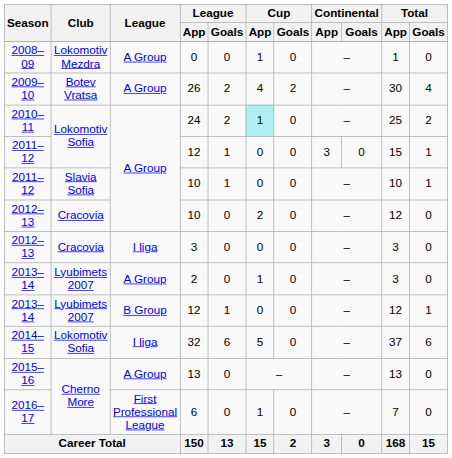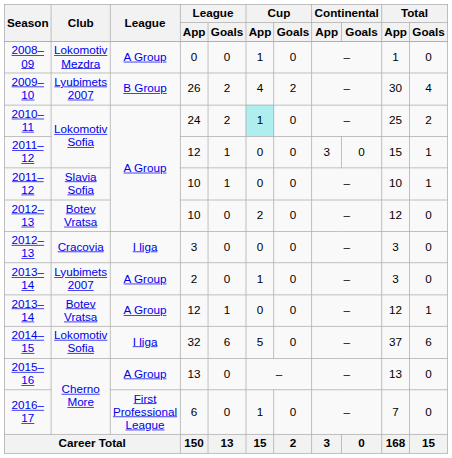 <table class="wikitable">
 <tr>
 <th rowspan=2>Season</th>
 <th ! rowspan=2>Club</th>
 <th ! rowspan=2>League</th>
 <th ! colspan=2>League</th>
 <th ! colspan=2>Cup</th>
 <th ! colspan=2>Continental</th>
 <th colspan=3>Total</th>
 </tr>
 <tr>
 <th>App</th>
 <th>Goals</th>
 <th>App</th>
 <th>Goals</th>
 <th>App</th>
 <th>Goals</th>
 <th>App</th>
 <th>Goals</th>
 </tr>
 <tr>
 </tr>
 <tr align=center>
 <td><a href='#'>2008–09</a></td>
 <td rowspan="1"><a href='#'>Lokomotiv Mezdra</a></td>
 <td rowspan="1"><a href='#'>A Group</a></td>
 <td>0</td>
 <td>0</td>
 <td>1</td>
 <td>0</td>
 <td colspan="2">–</td>
 <td>1</td>
 <td>0</td>
 </tr>
 <tr align=center>
 <td><a href='#'>2009–10</a></td>
-<td><a href='#'>Botev Vratsa</a></td>
-<td rowspan="1"><a href='#'>A Group</a></td>
+<td rowspan="1"><a href='#'>Lyubimets 2007</a></td>
+<td rowspan="1"><a href='#'>B Group</a></td>
 <td>26</td>
 <td>2</td>
 <td>4</td>
 <td>2</td>
 <td colspan="2">–</td>
 <td>30</td>
 <td>4</td>
 </tr>
 <tr align=center>
 <td><a href='#'>2010–11</a></td>
 <td rowspan="2"><a href='#'>Lokomotiv Sofia</a></td>
 <td rowspan="4"><a href='#'>A Group</a></td>
 <td>24</td>
 <td>2</td>
 <td style="background: paleturquoise;">1</td>
 <td>0</td>
 <td colspan="2">–</td>
 <td>25</td>
 <td>2</td>
 </tr>
 <tr align=center>
 <td><a href='#'>2011–12</a></td>
 <td>12</td>
 <td>1</td>
 <td>0</td>
 <td>0</td>
 <td>3</td>
 <td>0</td>
 <td>15</td>
 <td>1</td>
 </tr>
 <tr align=center>
 <td><a href='#'>2011–12</a></td>
 <td rowspan="1"><a href='#'>Slavia Sofia</a></td>
 <td>10</td>
 <td>1</td>
 <td>0</td>
 <td>0</td>
 <td colspan="2">–</td>
 <td>10</td>
 <td>1</td>
 </tr>
 <tr align=center>
 <td><a href='#'>2012–13</a></td>
-<td rowspan="1"><a href='#'>Cracovia</a></td>
+<td rowspan="1"><a href='#'>Botev Vratsa</a></td>
 <td>10</td>
 <td>0</td>
 <td>2</td>
 <td>0</td>
 <td colspan="2">–</td>
 <td>12</td>
 <td>0</td>
 </tr>
 <tr align=center>
 <td><a href='#'>2012–13</a></td>
 <td rowspan="1"><a href='#'>Cracovia</a></td>
 <td rowspan="1"><a href='#'>I liga</a></td>
 <td>3</td>
 <td>0</td>
 <td>0</td>
 <td>0</td>
 <td colspan="2">–</td>
 <td>3</td>
 <td>0</td>
 </tr>
 <tr align=center>
 <td><a href='#'>2013–14</a></td>
 <td rowspan="1"><a href='#'>Lyubimets 2007</a></td>
 <td rowspan="1"><a href='#'>A Group</a></td>
 <td>2</td>
 <td>0</td>
 <td>1</td>
 <td>0</td>
 <td colspan="2">–</td>
 <td>3</td>
 <td>0</td>
 </tr>
 <tr align=center>
 <td><a href='#'>2013–14</a></td>
-<td rowspan="1"><a href='#'>Lyubimets 2007</a></td>
-<td rowspan="1"><a href='#'>B Group</a></td>
+<td rowspan="1"><a href='#'>Botev Vratsa</a></td>
+<td rowspan="1"><a href='#'>A Group</a></td>
 <td>12</td>
 <td>1</td>
 <td>0</td>
 <td>0</td>
 <td colspan="2">–</td>
 <td>12</td>
 <td>1</td>
 </tr>
 <tr align=center>
 <td><a href='#'>2014–15</a></td>
 <td rowspan="1"><a href='#'>Lokomotiv Sofia</a></td>
 <td rowspan="1"><a href='#'>I liga</a></td>
 <td>32</td>
 <td>6</td>
 <td>5</td>
 <td>0</td>
 <td colspan="2">–</td>
 <td>37</td>
 <td>6</td>
 </tr>
 <tr align=center>
 <td><a href='#'>2015–16</a></td>
 <td rowspan="2"><a href='#'>Cherno More</a></td>
 <td rowspan="1"><a href='#'>A Group</a></td>
 <td>13</td>
 <td>0</td>
 <td colspan="2">–</td>
 <td colspan="2">–</td>
 <td>13</td>
 <td>0</td>
 </tr>
 <tr align=center>
 <td><a href='#'>2016–17</a></td>
 <td rowspan="1"><a href='#'>First Professional League</a></td>
 <td>6</td>
 <td>0</td>
 <td>1</td>
 <td>0</td>
 <td colspan="2">–</td>
 <td>7</td>
 <td>0</td>
 </tr>
 <tr align=center>
 <th colspan="3">Career Total</th>
 <th>150</th>
 <th>13</th>
 <th>15</th>
 <th>2</th>
 <th>3</th>
 <th>0</th>
 <th>168</th>
 <th>15</th>
 </tr>
 </table>
